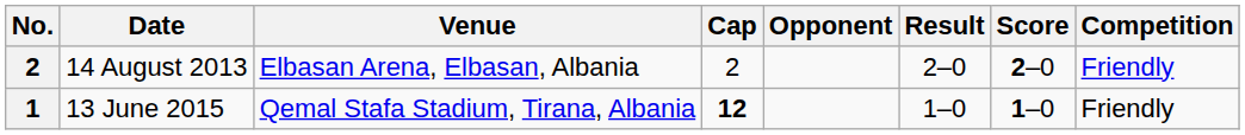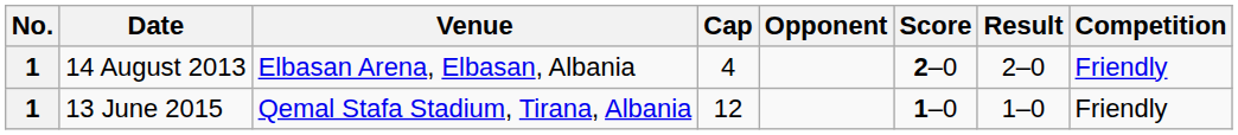 <table class="wikitable sortable plainrowheaders">
 <tr>
 <th scope=col>No.</th>
 <th scope=col data-sort-type=date>Date</th>
 <th scope=col>Venue</th>
 <th scope=col>Cap</th>
 <th scope=col>Opponent</th>
+<th scope=col>Score</th>
 <th scope=col>Result</th>
-<th scope=col>Score</th>
 <th scope=col>Competition</th>
 </tr>
 <tr>
-<th scope=row>2</th>
+<th scope=row>1</th>
 <td>14 August 2013</td>
 <td><a href='#'>Elbasan Arena</a>, <a href='#'>Elbasan</a>, Albania</td>
-<td align=center>2</td>
+<td align=center>4</td>
 <td></td>
+<td align=center><strong>2</strong>–0</td>
 <td align=center>2–0</td>
-<td align=center><strong>2</strong>–0</td>
 <td><a href='#'>Friendly</a></td>
 </tr>
 <tr>
 <th scope=row>1</th>
 <td>13 June 2015</td>
 <td><a href='#'>Qemal Stafa Stadium</a>, <a href='#'>Tirana</a>, <a href='#'>Albania</a></td>
-<td align=center><strong>12</strong></td>
+<td align=center>12</td>
 <td></td>
+<td align=center><strong>1</strong>–0</td>
 <td align=center>1–0</td>
-<td align=center><strong>1</strong>–0</td>
 <td>Friendly</td>
 </tr>
 </table>
